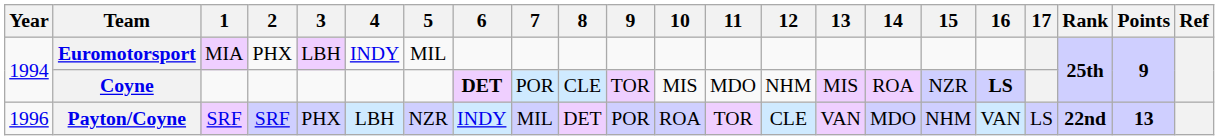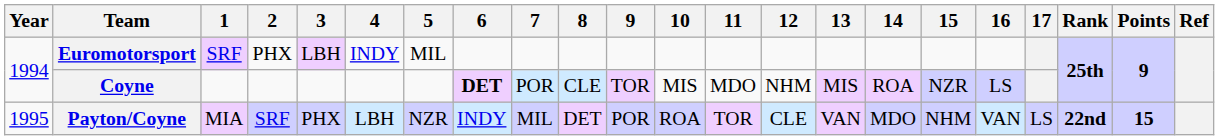 <table class="wikitable" style="text-align:center; font-size:95%">
 <tr>
 <th>Year</th>
 <th>Team</th>
 <th>1</th>
 <th>2</th>
 <th>3</th>
 <th>4</th>
 <th>5</th>
 <th>6</th>
 <th>7</th>
 <th>8</th>
 <th>9</th>
 <th>10</th>
 <th>11</th>
 <th>12</th>
 <th>13</th>
 <th>14</th>
 <th>15</th>
 <th>16</th>
 <th>17</th>
 <th>Rank</th>
 <th>Points</th>
 <th>Ref</th>
 </tr>
 <tr>
 <td rowspan=2><a href='#'>1994</a></td>
 <th><a href='#'>Euromotorsport</a></th>
-<td style="background:#EFCFFF;">MIA<br></td>
+<td style="background:#EFCFFF;"><a href='#'>SRF</a><br></td>
 <td>PHX</td>
 <td style="background:#EFCFFF;">LBH<br></td>
 <td><a href='#'>INDY</a></td>
 <td>MIL</td>
 <td></td>
 <td></td>
 <td></td>
 <td></td>
 <td></td>
 <td></td>
 <td></td>
 <td></td>
 <td></td>
 <td></td>
 <td></td>
 <th></th>
 <td rowspan=2 style="background:#CFCFFF;"><strong>25th</strong></td>
 <td rowspan=2 style="background:#CFCFFF;"><strong>9</strong></td>
 <th rowspan=2></th>
 </tr>
 <tr>
 <th><a href='#'>Coyne</a></th>
 <td></td>
 <td></td>
 <td></td>
 <td></td>
 <td></td>
 <td style="background:#EFCFFF;"><strong>DET<br></strong></td>
 <td style="background:#CFEAFF;">POR<br></td>
 <td style="background:#CFEAFF;">CLE<br></td>
 <td style="background:#EFCFFF;">TOR<br></td>
 <td>MIS<br></td>
 <td>MDO</td>
 <td>NHM</td>
 <td style="background:#EFCFFF;">MIS<br></td>
 <td style="background:#EFCFFF;">ROA<br></td>
 <td style="background:#CFCFFF;">NZR<br></td>
-<td style="background:#CFCFFF;"><strong>LS<br></strong></td>
+<td style="background:#CFCFFF;">LS<br></td>
 <th></th>
 </tr>
 <tr>
-<td><a href='#'>1996</a></td>
+<td><a href='#'>1995</a></td>
 <th><a href='#'>Payton/Coyne</a></th>
-<td style="background:#EFCFFF;"><a href='#'>SRF</a><br></td>
+<td style="background:#EFCFFF;">MIA<br></td>
 <td style="background:#CFCFFF;"><a href='#'>SRF</a><br></td>
 <td style="background:#CFCFFF;">PHX<br></td>
 <td style="background:#CFEAFF;">LBH<br></td>
 <td style="background:#CFCFFF;">NZR<br></td>
 <td style="background:#CFEAFF;"><a href='#'>INDY</a><br></td>
 <td style="background:#CFCFFF;">MIL<br></td>
 <td style="background:#EFCFFF;">DET<br></td>
 <td style="background:#CFCFFF;">POR<br></td>
 <td style="background:#CFCFFF;">ROA<br></td>
 <td style="background:#EFCFFF;">TOR<br></td>
 <td style="background:#CFEAFF;">CLE<br></td>
 <td style="background:#EFCFFF;">VAN<br></td>
 <td style="background:#CFCFFF;">MDO<br></td>
 <td style="background:#CFCFFF;">NHM<br></td>
 <td style="background:#CFEAFF;">VAN<br></td>
 <td style="background:#CFCFFF;">LS<br></td>
 <td style="background:#CFCFFF;"><strong>22nd</strong></td>
-<td style="background:#CFCFFF;"><strong>13</strong></td>
+<td style="background:#CFCFFF;"><strong>15</strong></td>
 <th></th>
 </tr>
 </table>
